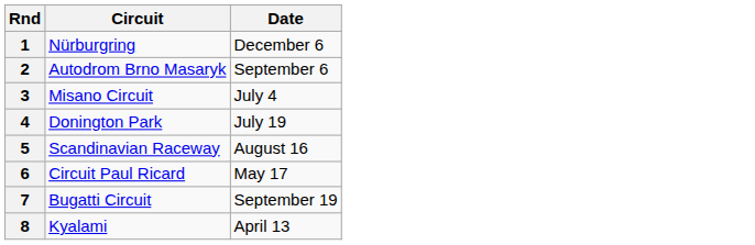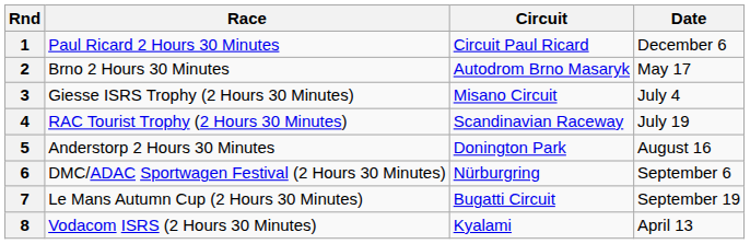 <table class="wikitable" style="font-size: 90%;">
 <tr>
 <th>Rnd</th>
+<th>Race</th>
 <th>Circuit</th>
 <th>Date</th>
 </tr>
 <tr>
 <th>1</th>
-<td><a href='#'>Nürburgring</a></td>
+<td> <a href='#'>Paul Ricard 2 Hours 30 Minutes</a></td>
+<td><a href='#'>Circuit Paul Ricard</a></td>
 <td>December 6</td>
 </tr>
 <tr>
 <th>2</th>
+<td> Brno 2 Hours 30 Minutes</td>
 <td><a href='#'>Autodrom Brno Masaryk</a></td>
-<td>September 6</td>
+<td>May 17</td>
 </tr>
 <tr>
 <th>3</th>
+<td> Giesse ISRS Trophy (2 Hours 30 Minutes)</td>
 <td><a href='#'>Misano Circuit</a></td>
 <td>July 4</td>
 </tr>
 <tr>
 <th>4</th>
-<td><a href='#'>Donington Park</a></td>
+<td> <a href='#'>RAC Tourist Trophy</a> (<a href='#'>2 Hours 30 Minutes</a>)</td>
+<td><a href='#'>Scandinavian Raceway</a></td>
 <td>July 19</td>
 </tr>
 <tr>
 <th>5</th>
-<td><a href='#'>Scandinavian Raceway</a></td>
+<td> Anderstorp 2 Hours 30 Minutes</td>
+<td><a href='#'>Donington Park</a></td>
 <td>August 16</td>
 </tr>
 <tr>
 <th>6</th>
-<td><a href='#'>Circuit Paul Ricard</a></td>
-<td>May 17</td>
+<td> DMC/<a href='#'>ADAC</a> <a href='#'>Sportwagen Festival</a> (2 Hours 30 Minutes)</td>
+<td><a href='#'>Nürburgring</a></td>
+<td>September 6</td>
 </tr>
 <tr>
 <th>7</th>
+<td> Le Mans Autumn Cup (2 Hours 30 Minutes)</td>
 <td><a href='#'>Bugatti Circuit</a></td>
 <td>September 19</td>
 </tr>
 <tr>
 <th>8</th>
+<td> <a href='#'>Vodacom</a> <a href='#'>ISRS</a> (2 Hours 30 Minutes)</td>
 <td><a href='#'>Kyalami</a></td>
 <td>April 13</td>
 </tr>
 </table>
